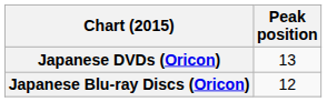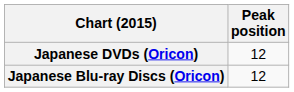 <table class="wikitable sortable plainrowheaders" style="text-align:center">
 <tr>
 <th scope="col">Chart (2015)</th>
 <th scope="col">Peak<br>position</th>
 </tr>
 <tr>
 <th scope="row">Japanese DVDs (<a href='#'>Oricon</a>)</th>
-<td>13</td>
+<td>12</td>
 </tr>
 <tr>
 <th scope="row">Japanese Blu-ray Discs (<a href='#'>Oricon</a>)</th>
 <td>12</td>
 </tr>
 </table>
